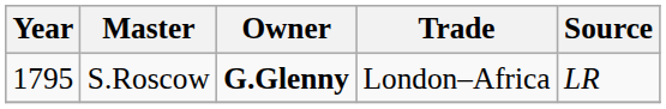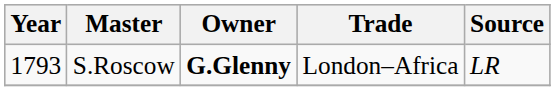 <table class=" wikitable">
 <tr>
 <th>Year</th>
 <th>Master</th>
 <th>Owner</th>
 <th>Trade</th>
 <th>Source</th>
 </tr>
 <tr>
-<td>1795</td>
+<td>1793</td>
 <td>S.Roscow</td>
 <td><strong>G.Glenny</strong></td>
 <td>London–Africa</td>
 <td><em>LR</em></td>
 </tr>
 <tr>
 </tr>
 </table>
